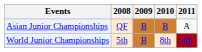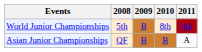 <table class="wikitable" style="font-size: 90%; text-align:center">
 <tr>
 <th>Events</th>
 <th>2008</th>
 <th>2009</th>
 <th>2010</th>
 <th>2011</th>
 </tr>
 <tr>
+<td bgcolor="#ECF2FF"; align="left"><a href='#'>World Junior Championships</a></td>
+<td bgcolor=FFEBCD><a href='#'>5th</a></td>
+<td bgcolor=CD7F32><a href='#'>B</a></td>
+<td bgcolor=FFEBCD><a href='#'>8th</a></td>
+<td bgcolor=Bronze><a href='#'>4th</a></td>
+</tr>
+<tr>
 <td bgcolor="#ECF2FF"; align="left"><a href='#'>Asian Junior Championships</a></td>
 <td bgcolor=FFEBCD><a href='#'>QF</a></td>
 <td bgcolor=CD7F32><a href='#'>B</a></td>
 <td bgcolor=CD7F32><a href='#'>B</a></td>
 <td>A</td>
 </tr>
-<tr>
-<td bgcolor="#ECF2FF"; align="left"><a href='#'>World Junior Championships</a></td>
-<td bgcolor=FFEBCD><a href='#'>5th</a></td>
-<td bgcolor=CD7F32><a href='#'>B</a></td>
-<td bgcolor=FFEBCD><a href='#'>8th</a></td>
-<td bgcolor=Bronze><a href='#'>4th</a></td>
-</tr>
 </table>
